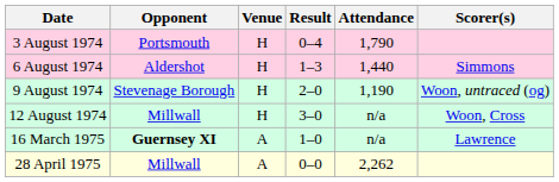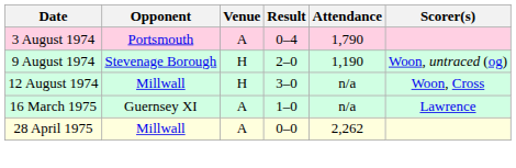 <table class="wikitable sortable" style="text-align:center;">
 <tr>
 <th>Date</th>
 <th>Opponent</th>
 <th>Venue</th>
 <th>Result</th>
 <th>Attendance</th>
 <th>Scorer(s)</th>
 </tr>
 <tr style="background:#ffd0e3;">
 <td>3 August 1974</td>
 <td><a href='#'>Portsmouth</a></td>
-<td>H</td>
+<td>A</td>
 <td>0–4</td>
 <td>1,790</td>
 <td></td>
-</tr>
-<tr style="background:#ffd0e3;">
-<td>6 August 1974</td>
-<td><a href='#'>Aldershot</a></td>
-<td>H</td>
-<td>1–3</td>
-<td>1,440</td>
-<td><a href='#'>Simmons</a></td>
 </tr>
 <tr style="background:#d0ffe3;">
 <td>9 August 1974</td>
 <td><a href='#'>Stevenage Borough</a></td>
 <td>H</td>
 <td>2–0</td>
 <td>1,190</td>
 <td><a href='#'>Woon</a>, <em>untraced</em> (<a href='#'>og</a>)</td>
 </tr>
 <tr style="background:#d0ffe3;">
 <td>12 August 1974</td>
 <td><a href='#'>Millwall</a></td>
 <td>H</td>
 <td>3–0</td>
 <td>n/a</td>
 <td><a href='#'>Woon</a>, <a href='#'>Cross</a></td>
 </tr>
 <tr style="background:#d0ffe3;">
 <td>16 March 1975</td>
-<td><strong>Guernsey XI</strong></td>
+<td>Guernsey XI</td>
 <td>A</td>
 <td>1–0</td>
 <td>n/a</td>
 <td><a href='#'>Lawrence</a></td>
 </tr>
 <tr style="background:#ffd;">
 <td>28 April 1975</td>
 <td><a href='#'>Millwall</a></td>
 <td>A</td>
 <td>0–0</td>
 <td>2,262</td>
 <td></td>
 </tr>
 </table>
